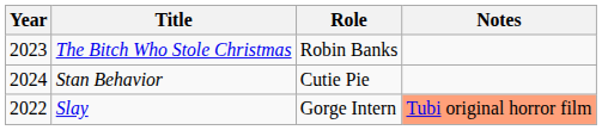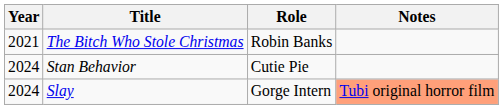 <table class="wikitable sortable">
 <tr>
 <th>Year</th>
 <th>Title</th>
 <th>Role</th>
 <th class="unsortable">Notes</th>
 </tr>
 <tr>
-<td>2023</td>
+<td>2021</td>
 <td><em><a href='#'>The Bitch Who Stole Christmas</a></em></td>
 <td>Robin Banks</td>
 <td></td>
 </tr>
 <tr>
 <td>2024</td>
 <td><em>Stan Behavior</em></td>
 <td>Cutie Pie</td>
 <td></td>
 </tr>
 <tr>
-<td>2022</td>
+<td>2024</td>
 <td><em><a href='#'>Slay</a></em></td>
 <td>Gorge Intern</td>
 <td style="background: lightsalmon;"><a href='#'>Tubi</a> original horror film</td>
 </tr>
 </table>
